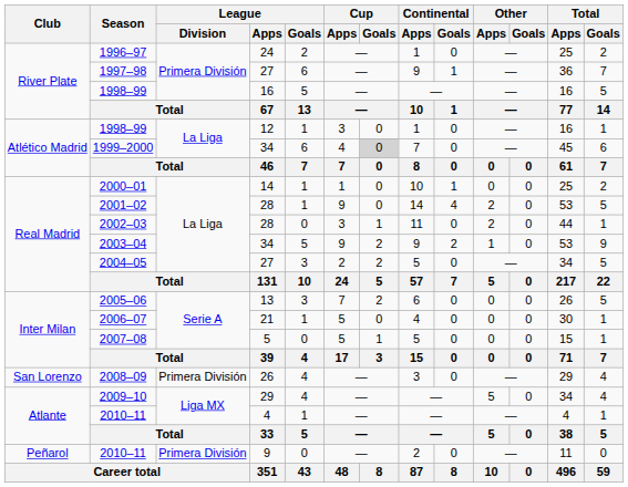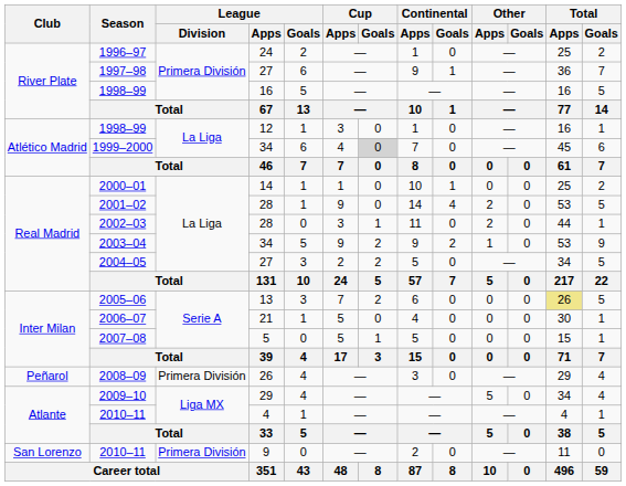 <table class="wikitable" style="text-align:center">
 <tr>
 <th rowspan="2">Club</th>
 <th rowspan="2">Season</th>
 <th colspan="3">League</th>
 <th colspan="2">Cup</th>
 <th colspan="2">Continental</th>
 <th colspan="2">Other</th>
 <th colspan="2">Total</th>
 </tr>
 <tr>
 <th>Division</th>
 <th>Apps</th>
 <th>Goals</th>
 <th>Apps</th>
 <th>Goals</th>
 <th>Apps</th>
 <th>Goals</th>
 <th>Apps</th>
 <th>Goals</th>
 <th>Apps</th>
 <th>Goals</th>
 </tr>
 <tr>
 <td rowspan="4"><a href='#'>River Plate</a></td>
 <td><a href='#'>1996–97</a></td>
 <td rowspan="3"><a href='#'>Primera División</a></td>
 <td>24</td>
 <td>2</td>
 <td colspan="2">—</td>
 <td>1</td>
 <td>0</td>
 <td colspan="2">—</td>
 <td>25</td>
 <td>2</td>
 </tr>
 <tr>
 <td><a href='#'>1997–98</a></td>
 <td>27</td>
 <td>6</td>
 <td colspan="2">—</td>
 <td>9</td>
 <td>1</td>
 <td colspan="2">—</td>
 <td>36</td>
 <td>7</td>
 </tr>
 <tr>
 <td><a href='#'>1998–99</a></td>
 <td>16</td>
 <td>5</td>
 <td colspan="2">—</td>
 <td colspan="2">—</td>
 <td colspan="2">—</td>
 <td>16</td>
 <td>5</td>
 </tr>
 <tr>
 <th colspan="2">Total</th>
 <th>67</th>
 <th>13</th>
 <th colspan="2">—</th>
 <th>10</th>
 <th>1</th>
 <th colspan="2">—</th>
 <th>77</th>
 <th>14</th>
 </tr>
 <tr>
 <td rowspan="3"><a href='#'>Atlético Madrid</a></td>
 <td><a href='#'>1998–99</a></td>
 <td rowspan="2"><a href='#'>La Liga</a></td>
 <td>12</td>
 <td>1</td>
 <td>3</td>
 <td>0</td>
 <td>1</td>
 <td>0</td>
 <td colspan="2">—</td>
 <td>16</td>
 <td>1</td>
 </tr>
 <tr>
 <td><a href='#'>1999–2000</a></td>
 <td>34</td>
 <td>6</td>
 <td>4</td>
 <td style="background: lightgrey;">0</td>
 <td>7</td>
 <td>0</td>
 <td colspan="2">—</td>
 <td>45</td>
 <td>6</td>
 </tr>
 <tr>
 <th colspan="2">Total</th>
 <th>46</th>
 <th>7</th>
 <th>7</th>
 <th>0</th>
 <th>8</th>
 <th>0</th>
 <th>0</th>
 <th>0</th>
 <th>61</th>
 <th>7</th>
 </tr>
 <tr>
 <td rowspan="6"><a href='#'>Real Madrid</a></td>
 <td><a href='#'>2000–01</a></td>
 <td rowspan="5">La Liga</td>
 <td>14</td>
 <td>1</td>
 <td>1</td>
 <td>0</td>
 <td>10</td>
 <td>1</td>
 <td>0</td>
 <td>0</td>
 <td>25</td>
 <td>2</td>
 </tr>
 <tr>
 <td><a href='#'>2001–02</a></td>
 <td>28</td>
 <td>1</td>
 <td>9</td>
 <td>0</td>
 <td>14</td>
 <td>4</td>
 <td>2</td>
 <td>0</td>
 <td>53</td>
 <td>5</td>
 </tr>
 <tr>
 <td><a href='#'>2002–03</a></td>
 <td>28</td>
 <td>0</td>
 <td>3</td>
 <td>1</td>
 <td>11</td>
 <td>0</td>
 <td>2</td>
 <td>0</td>
 <td>44</td>
 <td>1</td>
 </tr>
 <tr>
 <td><a href='#'>2003–04</a></td>
 <td>34</td>
 <td>5</td>
 <td>9</td>
 <td>2</td>
 <td>9</td>
 <td>2</td>
 <td>1</td>
 <td>0</td>
 <td>53</td>
 <td>9</td>
 </tr>
 <tr>
 <td><a href='#'>2004–05</a></td>
 <td>27</td>
 <td>3</td>
 <td>2</td>
 <td>2</td>
 <td>5</td>
 <td>0</td>
 <td colspan="2">—</td>
 <td>34</td>
 <td>5</td>
 </tr>
 <tr>
 <th colspan="2">Total</th>
 <th>131</th>
 <th>10</th>
 <th>24</th>
 <th>5</th>
 <th>57</th>
 <th>7</th>
 <th>5</th>
 <th>0</th>
 <th>217</th>
 <th>22</th>
 </tr>
 <tr>
 <td rowspan="4"><a href='#'>Inter Milan</a></td>
 <td><a href='#'>2005–06</a></td>
 <td rowspan="3"><a href='#'>Serie A</a></td>
 <td>13</td>
 <td>3</td>
 <td>7</td>
 <td>2</td>
 <td>6</td>
 <td>0</td>
 <td>0</td>
 <td>0</td>
-<td>26</td>
+<td style="background: khaki;">26</td>
 <td>5</td>
 </tr>
 <tr>
 <td><a href='#'>2006–07</a></td>
 <td>21</td>
 <td>1</td>
 <td>5</td>
 <td>0</td>
 <td>4</td>
 <td>0</td>
 <td>0</td>
 <td>0</td>
 <td>30</td>
 <td>1</td>
 </tr>
 <tr>
 <td><a href='#'>2007–08</a></td>
 <td>5</td>
 <td>0</td>
 <td>5</td>
 <td>1</td>
 <td>5</td>
 <td>0</td>
 <td>0</td>
 <td>0</td>
 <td>15</td>
 <td>1</td>
 </tr>
 <tr>
 <th colspan="2">Total</th>
 <th>39</th>
 <th>4</th>
 <th>17</th>
 <th>3</th>
 <th>15</th>
 <th>0</th>
 <th>0</th>
 <th>0</th>
 <th>71</th>
 <th>7</th>
 </tr>
 <tr>
-<td><a href='#'>San Lorenzo</a></td>
+<td><a href='#'>Peñarol</a></td>
 <td><a href='#'>2008–09</a></td>
 <td>Primera División</td>
 <td>26</td>
 <td>4</td>
 <td colspan="2">—</td>
 <td>3</td>
 <td>0</td>
 <td colspan="2">—</td>
 <td>29</td>
 <td>4</td>
 </tr>
 <tr>
 <td rowspan="3"><a href='#'>Atlante</a></td>
 <td><a href='#'>2009–10</a></td>
 <td rowspan="2"><a href='#'>Liga MX</a></td>
 <td>29</td>
 <td>4</td>
 <td colspan="2">—</td>
 <td colspan="2">—</td>
 <td>5</td>
 <td>0</td>
 <td>34</td>
 <td>4</td>
 </tr>
 <tr>
 <td><a href='#'>2010–11</a></td>
 <td>4</td>
 <td>1</td>
 <td colspan="2">—</td>
 <td colspan="2">—</td>
 <td colspan="2">—</td>
 <td>4</td>
 <td>1</td>
 </tr>
 <tr>
 <th colspan="2">Total</th>
 <th>33</th>
 <th>5</th>
 <th colspan="2">—</th>
 <th colspan="2">—</th>
 <th>5</th>
 <th>0</th>
 <th>38</th>
 <th>5</th>
 </tr>
 <tr>
-<td><a href='#'>Peñarol</a></td>
+<td><a href='#'>San Lorenzo</a></td>
 <td><a href='#'>2010–11</a></td>
 <td><a href='#'>Primera División</a></td>
 <td>9</td>
 <td>0</td>
 <td colspan="2">—</td>
 <td>2</td>
 <td>0</td>
 <td colspan="2">—</td>
 <td>11</td>
 <td>0</td>
 </tr>
 <tr>
 <th colspan="3">Career total</th>
 <th>351</th>
 <th>43</th>
 <th>48</th>
 <th>8</th>
 <th>87</th>
 <th>8</th>
 <th>10</th>
 <th>0</th>
 <th>496</th>
 <th>59</th>
 </tr>
 </table>
